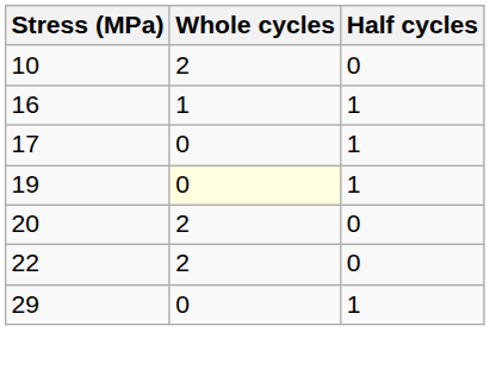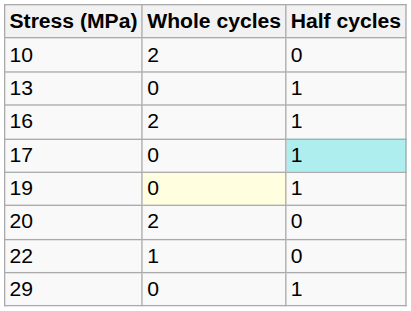 <table class="wikitable">
 <tr>
 <th>Stress (MPa)</th>
 <th>Whole cycles</th>
 <th>Half cycles</th>
 </tr>
 <tr>
 <td>10</td>
 <td>2</td>
 <td>0</td>
 </tr>
 <tr>
+<td>13</td>
+<td>0</td>
+<td>1</td>
+</tr>
+<tr>
 <td>16</td>
-<td>1</td>
+<td>2</td>
 <td>1</td>
 </tr>
 <tr>
 <td>17</td>
 <td>0</td>
-<td>1</td>
+<td style="background: paleturquoise;">1</td>
 </tr>
 <tr>
 <td>19</td>
 <td style="background: lightyellow;">0</td>
 <td>1</td>
 </tr>
 <tr>
 <td>20</td>
 <td>2</td>
 <td>0</td>
 </tr>
 <tr>
 <td>22</td>
-<td>2</td>
+<td>1</td>
 <td>0</td>
 </tr>
 <tr>
 <td>29</td>
 <td>0</td>
 <td>1</td>
 </tr>
 </table>
